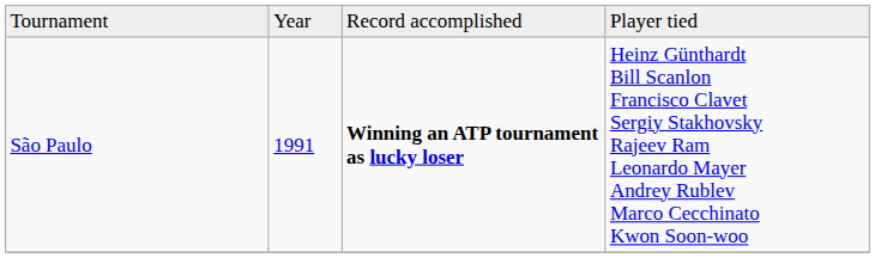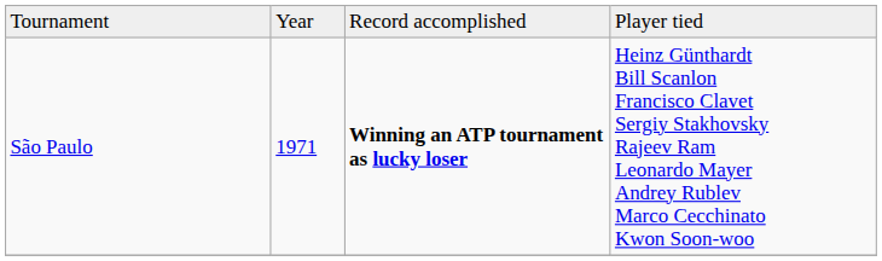 <table class=wikitable>
 <tr style="background:#efefef;">
 <td width=200>Tournament</td>
 <td width=50>Year</td>
 <td width=200>Record accomplished</td>
 <td width=200>Player tied</td>
 </tr>
 <tr>
 <td><a href='#'>São Paulo</a></td>
-<td><a href='#'>1991</a></td>
+<td><a href='#'>1971</a></td>
 <td><strong>Winning an ATP tournament as <a href='#'>lucky loser</a></strong></td>
 <td><a href='#'>Heinz Günthardt</a><br><a href='#'>Bill Scanlon</a><br><a href='#'>Francisco Clavet</a><br><a href='#'>Sergiy Stakhovsky</a><br><a href='#'>Rajeev Ram</a><br><a href='#'>Leonardo Mayer</a><br><a href='#'>Andrey Rublev</a><br><a href='#'>Marco Cecchinato</a><br><a href='#'>Kwon Soon-woo</a></td>
 </tr>
 <tr>
 </tr>
 </table>
